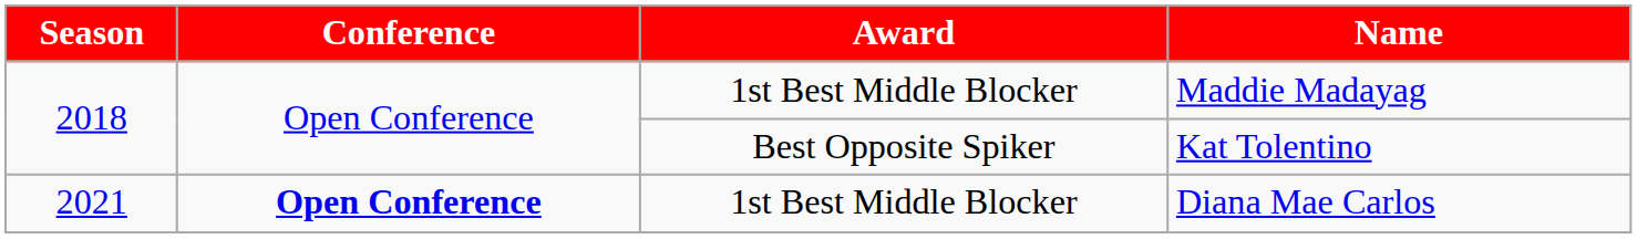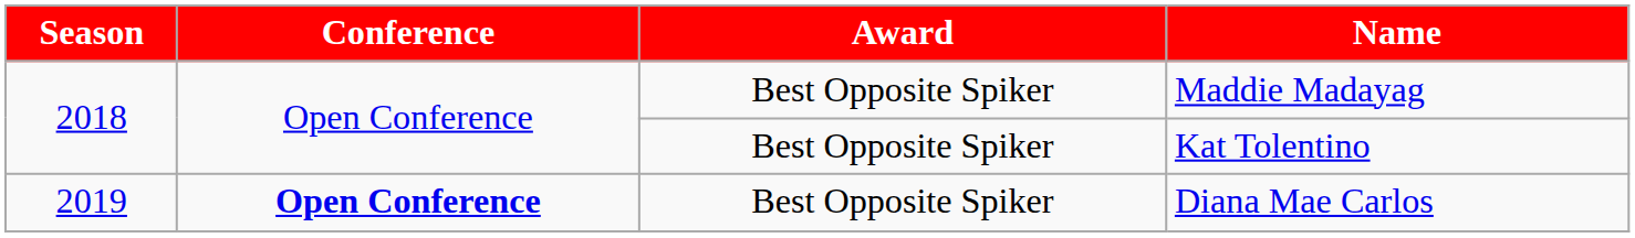 <table class="wikitable">
 <tr>
 <th width=70px style="background:red; color:white; text-align: center"><strong>Season</strong></th>
 <th width=200px style="background:red; color:white; text-align: center"><strong>Conference</strong></th>
 <th width=230px style="background:red; color:white; text-align: center"><strong>Award</strong></th>
 <th width=200px style="background:red; color:white; text-align: center"><strong>Name</strong></th>
 </tr>
 <tr align=center>
 <td rowspan=2><a href='#'>2018</a></td>
 <td rowspan=2><a href='#'>Open Conference</a></td>
-<td>1st Best Middle Blocker</td>
+<td>Best Opposite Spiker</td>
 <td style="text-align:left"><a href='#'>Maddie Madayag</a></td>
 </tr>
 <tr align=center>
 <td>Best Opposite Spiker</td>
 <td style="text-align:left"><a href='#'>Kat Tolentino</a></td>
 </tr>
 <tr align=center>
-<td><a href='#'>2021</a></td>
+<td><a href='#'>2019</a></td>
 <td><strong><a href='#'>Open Conference</a></strong></td>
-<td>1st Best Middle Blocker</td>
+<td>Best Opposite Spiker</td>
 <td style="text-align:left"><a href='#'>Diana Mae Carlos</a></td>
 </tr>
 </table>
